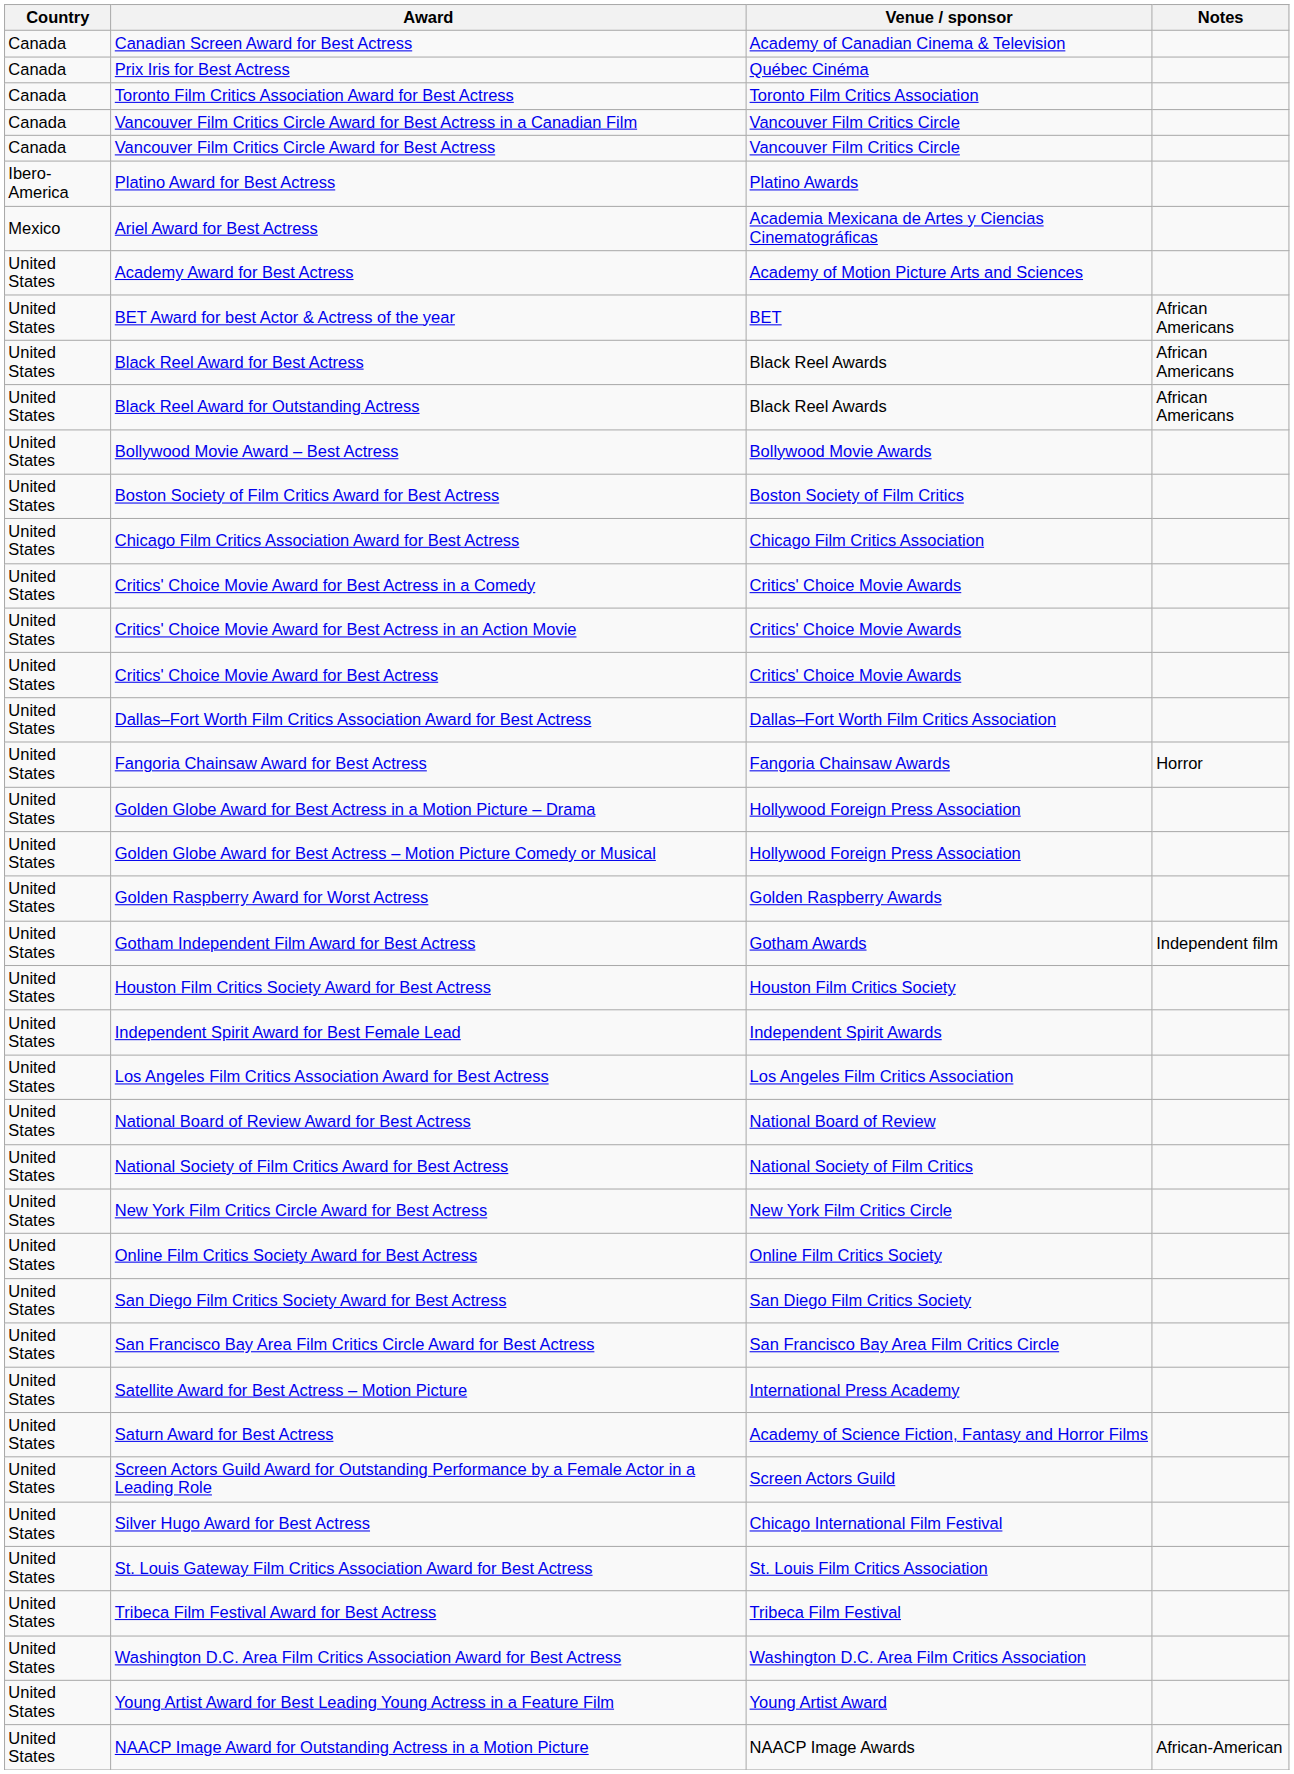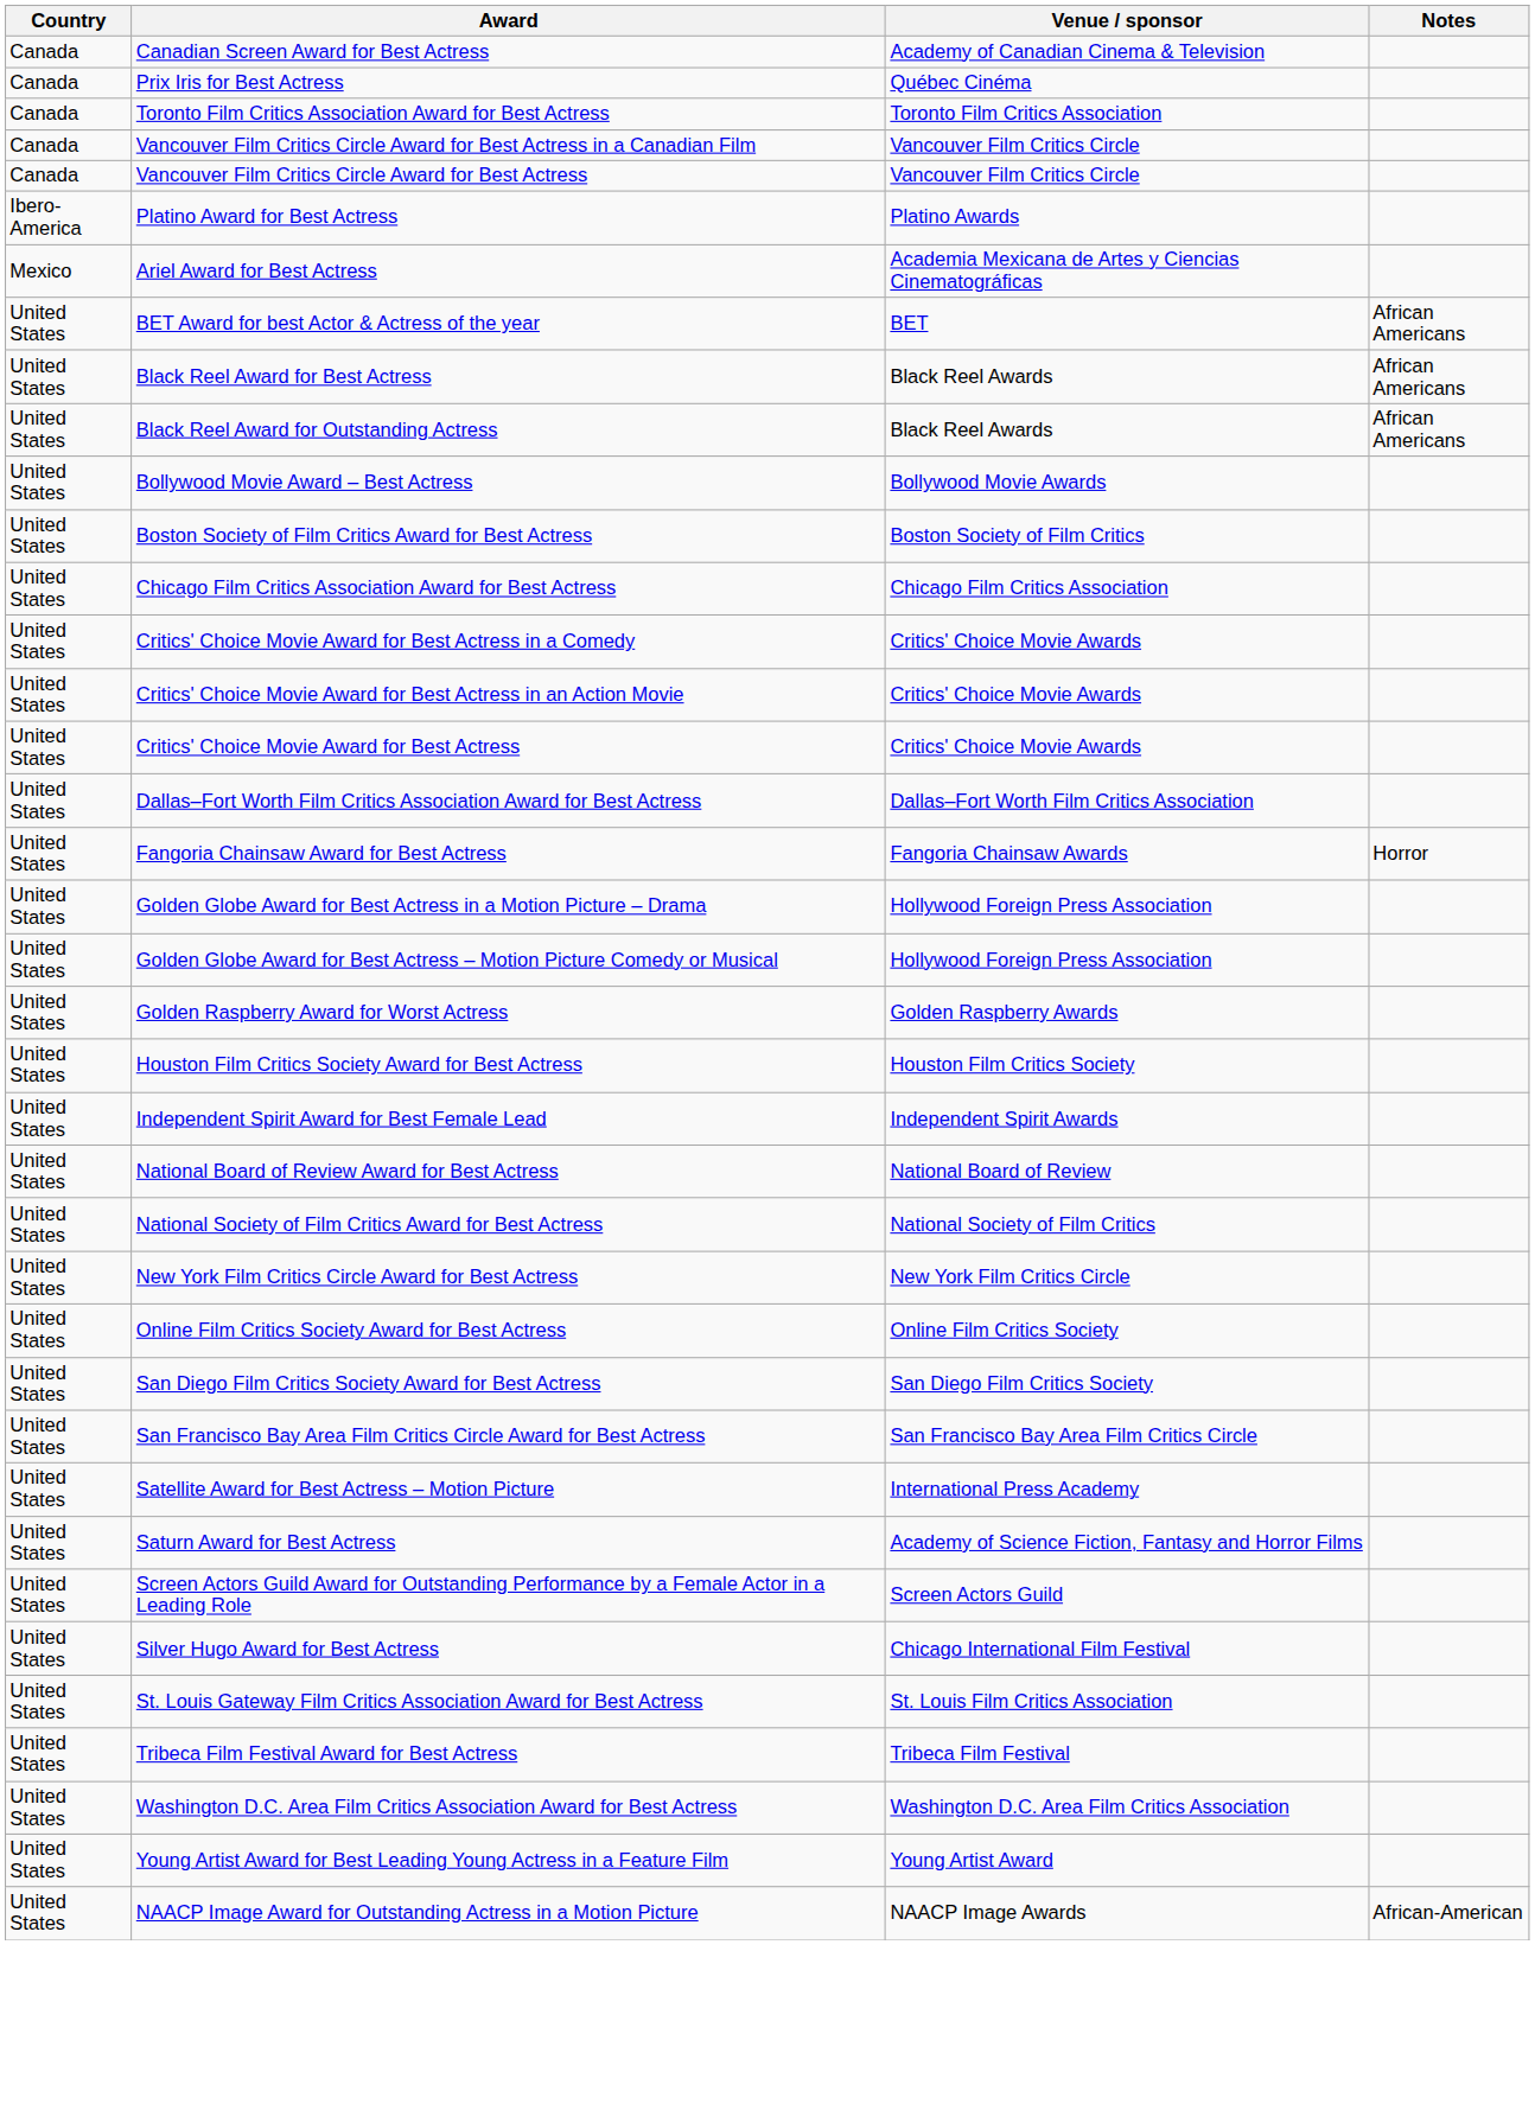 <table class="wikitable sortable">
 <tr>
 <th style="width:6em;">Country</th>
 <th>Award</th>
 <th>Venue / sponsor</th>
 <th>Notes</th>
 </tr>
 <tr>
 <td>Canada</td>
 <td><a href='#'>Canadian Screen Award for Best Actress</a></td>
 <td><a href='#'>Academy of Canadian Cinema & Television</a></td>
 <td></td>
 </tr>
 <tr>
 <td>Canada</td>
 <td><a href='#'>Prix Iris for Best Actress</a></td>
 <td><a href='#'>Québec Cinéma</a></td>
 <td></td>
 </tr>
 <tr>
 <td>Canada</td>
 <td><a href='#'>Toronto Film Critics Association Award for Best Actress</a></td>
 <td><a href='#'>Toronto Film Critics Association</a></td>
 <td></td>
 </tr>
 <tr>
 <td>Canada</td>
 <td><a href='#'>Vancouver Film Critics Circle Award for Best Actress in a Canadian Film</a></td>
 <td><a href='#'>Vancouver Film Critics Circle</a></td>
 <td></td>
 </tr>
 <tr>
 <td>Canada</td>
 <td><a href='#'>Vancouver Film Critics Circle Award for Best Actress</a></td>
 <td><a href='#'>Vancouver Film Critics Circle</a></td>
 <td></td>
 </tr>
 <tr>
 <td>Ibero-America</td>
 <td><a href='#'>Platino Award for Best Actress</a></td>
 <td><a href='#'>Platino Awards</a></td>
 <td></td>
 </tr>
 <tr>
 <td>Mexico</td>
 <td><a href='#'>Ariel Award for Best Actress</a></td>
 <td><a href='#'>Academia Mexicana de Artes y Ciencias Cinematográficas</a></td>
-<td></td>
-</tr>
-<tr>
-<td>United States</td>
-<td><a href='#'>Academy Award for Best Actress</a></td>
-<td><a href='#'>Academy of Motion Picture Arts and Sciences</a></td>
 <td></td>
 </tr>
 <tr>
 <td>United States</td>
 <td><a href='#'>BET Award for best Actor & Actress of the year</a></td>
 <td><a href='#'>BET</a></td>
 <td>African Americans</td>
 </tr>
 <tr>
 <td>United States</td>
 <td><a href='#'>Black Reel Award for Best Actress</a></td>
 <td>Black Reel Awards</td>
 <td>African Americans</td>
 </tr>
 <tr>
 <td>United States</td>
 <td><a href='#'>Black Reel Award for Outstanding Actress</a></td>
 <td>Black Reel Awards</td>
 <td>African Americans</td>
 </tr>
 <tr>
 <td>United States</td>
 <td><a href='#'>Bollywood Movie Award – Best Actress</a></td>
 <td><a href='#'>Bollywood Movie Awards</a></td>
 <td></td>
 </tr>
 <tr>
 <td>United States</td>
 <td><a href='#'>Boston Society of Film Critics Award for Best Actress</a></td>
 <td><a href='#'>Boston Society of Film Critics</a></td>
 <td></td>
 </tr>
 <tr>
 <td>United States</td>
 <td><a href='#'>Chicago Film Critics Association Award for Best Actress</a></td>
 <td><a href='#'>Chicago Film Critics Association</a></td>
 <td></td>
 </tr>
 <tr>
 <td>United States</td>
 <td><a href='#'>Critics' Choice Movie Award for Best Actress in a Comedy</a></td>
 <td><a href='#'>Critics' Choice Movie Awards</a></td>
 <td></td>
 </tr>
 <tr>
 <td>United States</td>
 <td><a href='#'>Critics' Choice Movie Award for Best Actress in an Action Movie</a></td>
 <td><a href='#'>Critics' Choice Movie Awards</a></td>
 <td></td>
 </tr>
 <tr>
 <td>United States</td>
 <td><a href='#'>Critics' Choice Movie Award for Best Actress</a></td>
 <td><a href='#'>Critics' Choice Movie Awards</a></td>
 <td></td>
 </tr>
 <tr>
 <td>United States</td>
 <td><a href='#'>Dallas–Fort Worth Film Critics Association Award for Best Actress</a></td>
 <td><a href='#'>Dallas–Fort Worth Film Critics Association</a></td>
 <td></td>
 </tr>
 <tr>
 <td>United States</td>
 <td><a href='#'>Fangoria Chainsaw Award for Best Actress</a></td>
 <td><a href='#'>Fangoria Chainsaw Awards</a></td>
 <td>Horror</td>
 </tr>
 <tr>
 <td>United States</td>
 <td><a href='#'>Golden Globe Award for Best Actress in a Motion Picture – Drama</a></td>
 <td><a href='#'>Hollywood Foreign Press Association</a></td>
 <td></td>
 </tr>
 <tr>
 <td>United States</td>
 <td><a href='#'>Golden Globe Award for Best Actress – Motion Picture Comedy or Musical</a></td>
 <td><a href='#'>Hollywood Foreign Press Association</a></td>
 <td></td>
 </tr>
 <tr>
 <td>United States</td>
 <td><a href='#'>Golden Raspberry Award for Worst Actress</a></td>
 <td><a href='#'>Golden Raspberry Awards</a></td>
 <td></td>
 </tr>
 <tr>
 <td>United States</td>
-<td><a href='#'>Gotham Independent Film Award for Best Actress</a></td>
-<td><a href='#'>Gotham Awards</a></td>
-<td>Independent film</td>
-</tr>
-<tr>
-<td>United States</td>
 <td><a href='#'>Houston Film Critics Society Award for Best Actress</a></td>
 <td><a href='#'>Houston Film Critics Society</a></td>
 <td></td>
 </tr>
 <tr>
 <td>United States</td>
 <td><a href='#'>Independent Spirit Award for Best Female Lead</a></td>
 <td><a href='#'>Independent Spirit Awards</a></td>
-<td></td>
-</tr>
-<tr>
-<td>United States</td>
-<td><a href='#'>Los Angeles Film Critics Association Award for Best Actress</a></td>
-<td><a href='#'>Los Angeles Film Critics Association</a></td>
 <td></td>
 </tr>
 <tr>
 <td>United States</td>
 <td><a href='#'>National Board of Review Award for Best Actress</a></td>
 <td><a href='#'>National Board of Review</a></td>
 <td></td>
 </tr>
 <tr>
 <td>United States</td>
 <td><a href='#'>National Society of Film Critics Award for Best Actress</a></td>
 <td><a href='#'>National Society of Film Critics</a></td>
 <td></td>
 </tr>
 <tr>
 <td>United States</td>
 <td><a href='#'>New York Film Critics Circle Award for Best Actress</a></td>
 <td><a href='#'>New York Film Critics Circle</a></td>
 <td></td>
 </tr>
 <tr>
 <td>United States</td>
 <td><a href='#'>Online Film Critics Society Award for Best Actress</a></td>
 <td><a href='#'>Online Film Critics Society</a></td>
 <td></td>
 </tr>
 <tr>
 <td>United States</td>
 <td><a href='#'>San Diego Film Critics Society Award for Best Actress</a></td>
 <td><a href='#'>San Diego Film Critics Society</a></td>
 <td></td>
 </tr>
 <tr>
 <td>United States</td>
 <td><a href='#'>San Francisco Bay Area Film Critics Circle Award for Best Actress</a></td>
 <td><a href='#'>San Francisco Bay Area Film Critics Circle</a></td>
 <td></td>
 </tr>
 <tr>
 <td>United States</td>
 <td><a href='#'>Satellite Award for Best Actress – Motion Picture</a></td>
 <td><a href='#'>International Press Academy</a></td>
 <td></td>
 </tr>
 <tr>
 <td>United States</td>
 <td><a href='#'>Saturn Award for Best Actress</a></td>
 <td><a href='#'>Academy of Science Fiction, Fantasy and Horror Films</a></td>
 <td></td>
 </tr>
 <tr>
 <td>United States</td>
 <td><a href='#'>Screen Actors Guild Award for Outstanding Performance by a Female Actor in a Leading Role</a></td>
 <td><a href='#'>Screen Actors Guild</a></td>
 <td></td>
 </tr>
 <tr>
 <td>United States</td>
 <td><a href='#'>Silver Hugo Award for Best Actress</a></td>
 <td><a href='#'>Chicago International Film Festival</a></td>
 <td></td>
 </tr>
 <tr>
 <td>United States</td>
 <td><a href='#'>St. Louis Gateway Film Critics Association Award for Best Actress</a></td>
 <td><a href='#'>St. Louis Film Critics Association</a></td>
 <td></td>
 </tr>
 <tr>
 <td>United States</td>
 <td><a href='#'>Tribeca Film Festival Award for Best Actress</a></td>
 <td><a href='#'>Tribeca Film Festival</a></td>
 <td></td>
 </tr>
 <tr>
 <td>United States</td>
 <td><a href='#'>Washington D.C. Area Film Critics Association Award for Best Actress</a></td>
 <td><a href='#'>Washington D.C. Area Film Critics Association</a></td>
 <td></td>
 </tr>
 <tr>
 <td>United States</td>
 <td><a href='#'>Young Artist Award for Best Leading Young Actress in a Feature Film</a></td>
 <td><a href='#'>Young Artist Award</a></td>
 <td></td>
 </tr>
 <tr>
 <td>United States</td>
 <td><a href='#'>NAACP Image Award for Outstanding Actress in a Motion Picture</a></td>
 <td>NAACP Image Awards</td>
 <td>African-American</td>
 </tr>
 </table>
